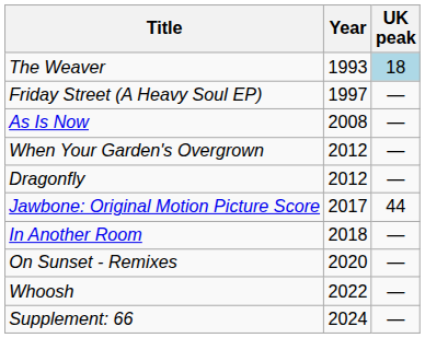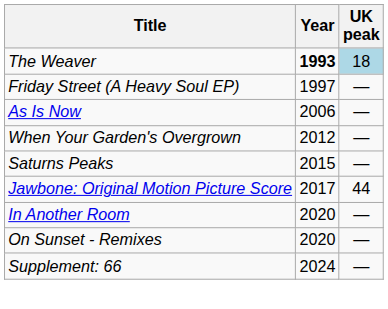 <table class="wikitable">
 <tr>
 <th>Title</th>
 <th>Year</th>
 <th>UK<br>peak<br></th>
 </tr>
 <tr>
 <td><em>The Weaver</em></td>
-<td style="text-align:center;">1993</td>
+<td style="text-align:center;"><strong>1993</strong></td>
 <td style="background: lightblue; text-align:center;">18</td>
 </tr>
 <tr>
 <td><em>Friday Street (A Heavy Soul EP)</em></td>
 <td style="text-align:center;">1997</td>
 <td style="text-align:center;">—</td>
 </tr>
 <tr>
 <td><em><a href='#'>As Is Now</a></em></td>
-<td style="text-align:center;">2008</td>
+<td style="text-align:center;">2006</td>
 <td style="text-align:center;">—</td>
 </tr>
 <tr>
 <td><em>When Your Garden's Overgrown</em></td>
 <td style="text-align:center;">2012</td>
 <td style="text-align:center;">—</td>
 </tr>
 <tr>
-<td><em>Dragonfly</em></td>
-<td style="text-align:center;">2012</td>
+<td><em>Saturns Peaks</em></td>
+<td style="text-align:center;">2015</td>
 <td style="text-align:center;">—</td>
 </tr>
 <tr>
 <td><em><a href='#'>Jawbone: Original Motion Picture Score</a></em></td>
 <td style="text-align:center;">2017</td>
 <td style="text-align:center;">44</td>
 </tr>
 <tr>
 <td><em><a href='#'>In Another Room</a></em></td>
-<td style="text-align:center;">2018</td>
+<td style="text-align:center;">2020</td>
 <td style="text-align:center;">—</td>
 </tr>
 <tr>
 <td><em>On Sunset - Remixes</em></td>
 <td style="text-align:center;">2020</td>
 <td style="text-align:center;">—</td>
 </tr>
 <tr>
-<td><em>Whoosh</em></td>
-<td style="text-align:center;">2022</td>
-<td style="text-align:center;">—</td>
-</tr>
-<tr>
 <td><em>Supplement: 66</em></td>
 <td style="text-align:center;">2024</td>
 <td style="text-align:center;">—</td>
 </tr>
 </table>
